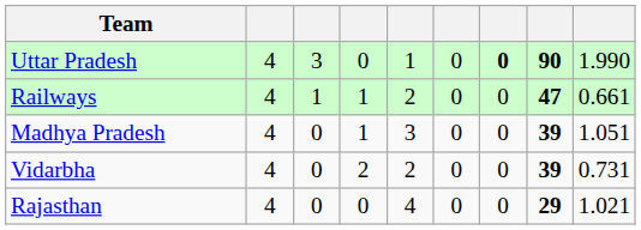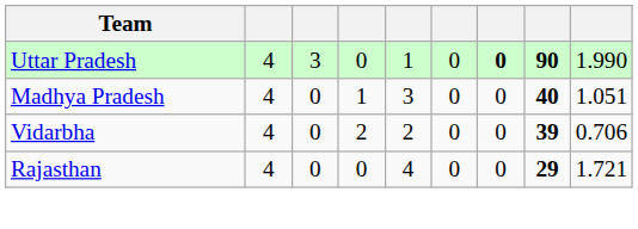 <table class="wikitable" style="text-align:center">
 <tr>
 <th style="width:160px">Team</th>
 <th style="width:25px"></th>
 <th style="width:25px"></th>
 <th style="width:25px"></th>
 <th style="width:25px"></th>
 <th style="width:25px"></th>
 <th style="width:25px"></th>
 <th style="width:25px"></th>
 <th style="width:25px;"></th>
 </tr>
 <tr style="background:#cfc;">
 <td style="text-align:left"><a href='#'>Uttar Pradesh</a></td>
 <td>4</td>
 <td>3</td>
 <td>0</td>
 <td>1</td>
 <td>0</td>
 <td><strong>0</strong></td>
 <td><strong>90</strong></td>
 <td>1.990</td>
 </tr>
-<tr style="background:#cfc;">
-<td style="text-align:left"><a href='#'>Railways</a></td>
-<td>4</td>
-<td>1</td>
-<td>1</td>
-<td>2</td>
-<td>0</td>
-<td>0</td>
-<td><strong>47</strong></td>
-<td>0.661</td>
-</tr>
 <tr>
 <td style="text-align:left"><a href='#'>Madhya Pradesh</a></td>
 <td>4</td>
 <td>0</td>
 <td>1</td>
 <td>3</td>
 <td>0</td>
 <td>0</td>
-<td><strong>39</strong></td>
+<td><strong>40</strong></td>
 <td>1.051</td>
 </tr>
 <tr>
 <td style="text-align:left"><a href='#'>Vidarbha</a></td>
 <td>4</td>
 <td>0</td>
 <td>2</td>
 <td>2</td>
 <td>0</td>
 <td>0</td>
 <td><strong>39</strong></td>
-<td>0.731</td>
+<td>0.706</td>
 </tr>
 <tr>
 <td style="text-align:left"><a href='#'>Rajasthan</a></td>
 <td>4</td>
 <td>0</td>
 <td>0</td>
 <td>4</td>
 <td>0</td>
 <td>0</td>
 <td><strong>29</strong></td>
-<td>1.021</td>
+<td>1.721</td>
 </tr>
 </table>
